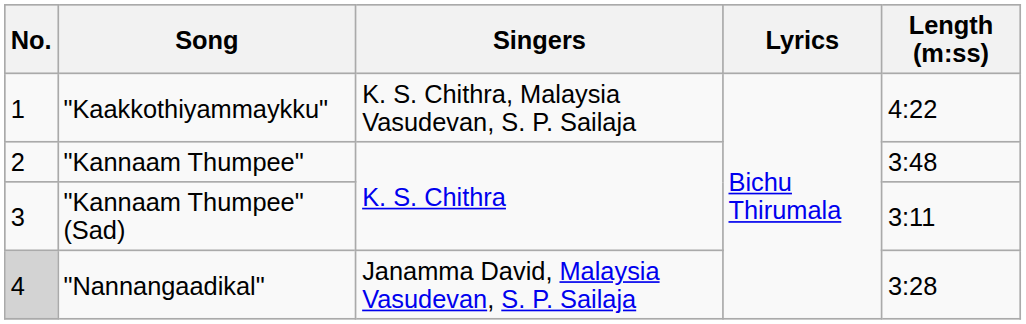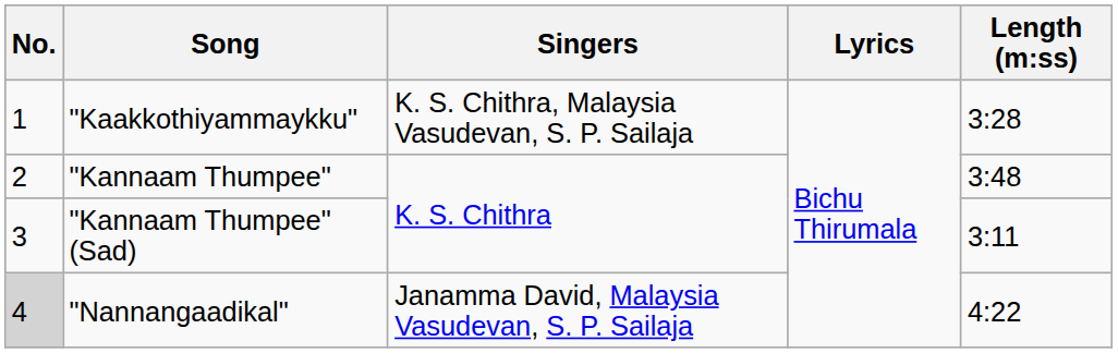 <table class="wikitable" style="font-size:95%;">
 <tr>
 <th>No.</th>
 <th>Song</th>
 <th>Singers</th>
 <th>Lyrics</th>
 <th>Length (m:ss)</th>
 </tr>
 <tr>
 <td>1</td>
 <td>"Kaakkothiyammaykku"</td>
 <td>K. S. Chithra, Malaysia Vasudevan, S. P. Sailaja</td>
 <td rowspan="4"><a href='#'>Bichu Thirumala</a></td>
-<td>4:22</td>
+<td>3:28</td>
 </tr>
 <tr>
 <td>2</td>
 <td>"Kannaam Thumpee"</td>
 <td rowspan="2"><a href='#'>K. S. Chithra</a></td>
 <td>3:48</td>
 </tr>
 <tr>
 <td>3</td>
 <td>"Kannaam Thumpee" (Sad)</td>
 <td>3:11</td>
 </tr>
 <tr>
 <td style="background: lightgrey;">4</td>
 <td>"Nannangaadikal"</td>
 <td>Janamma David, <a href='#'>Malaysia Vasudevan</a>, <a href='#'>S. P. Sailaja</a></td>
-<td>3:28</td>
+<td>4:22</td>
 </tr>
 </table>
